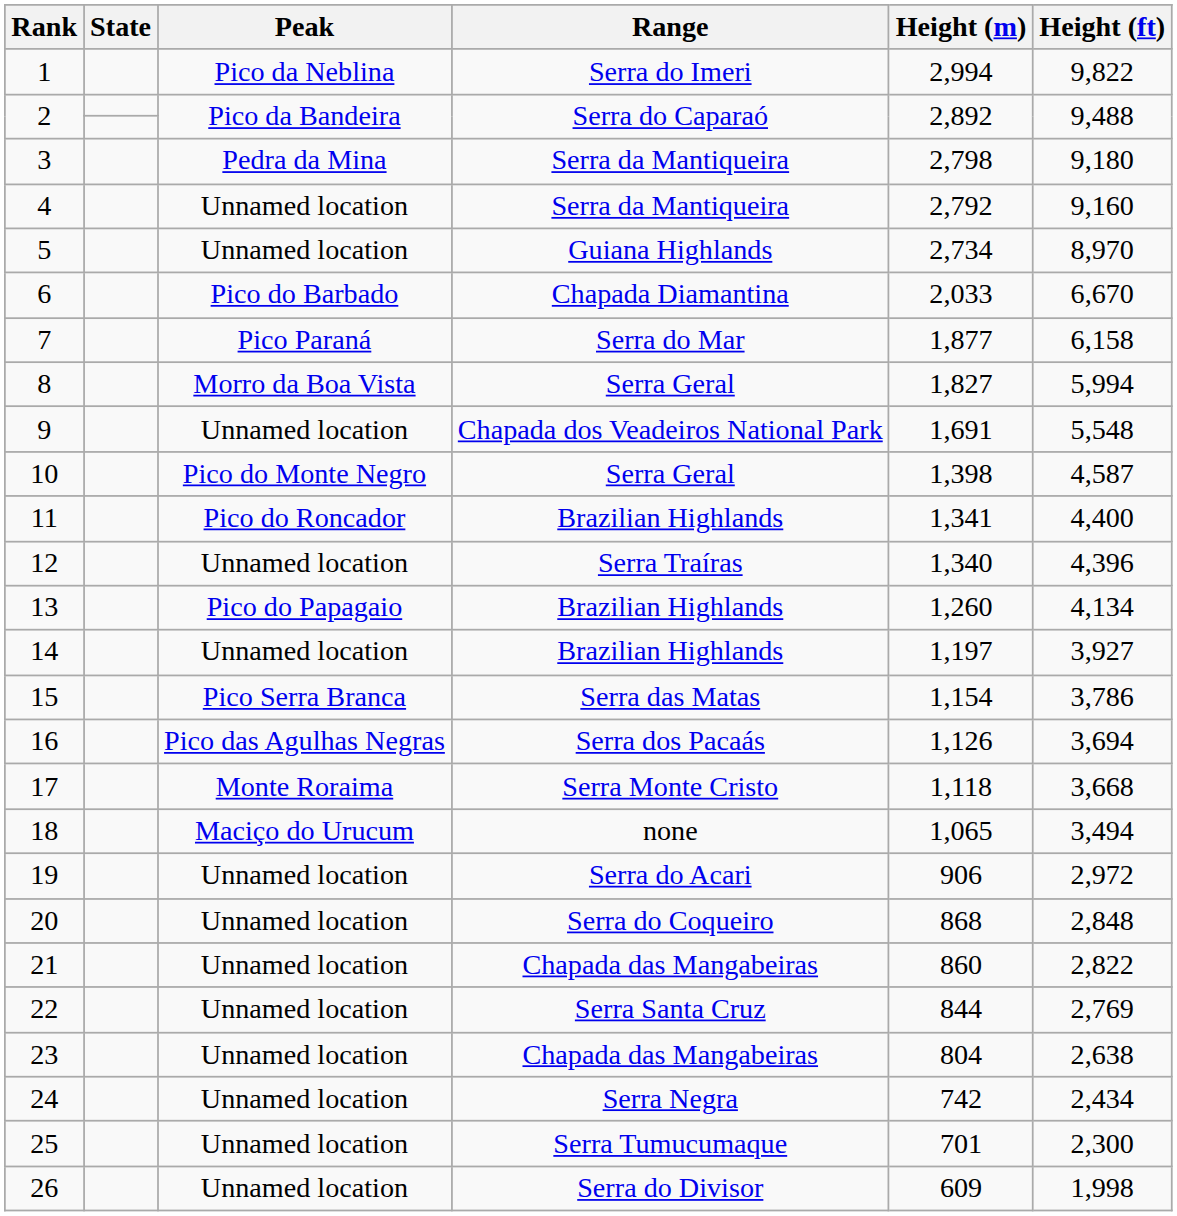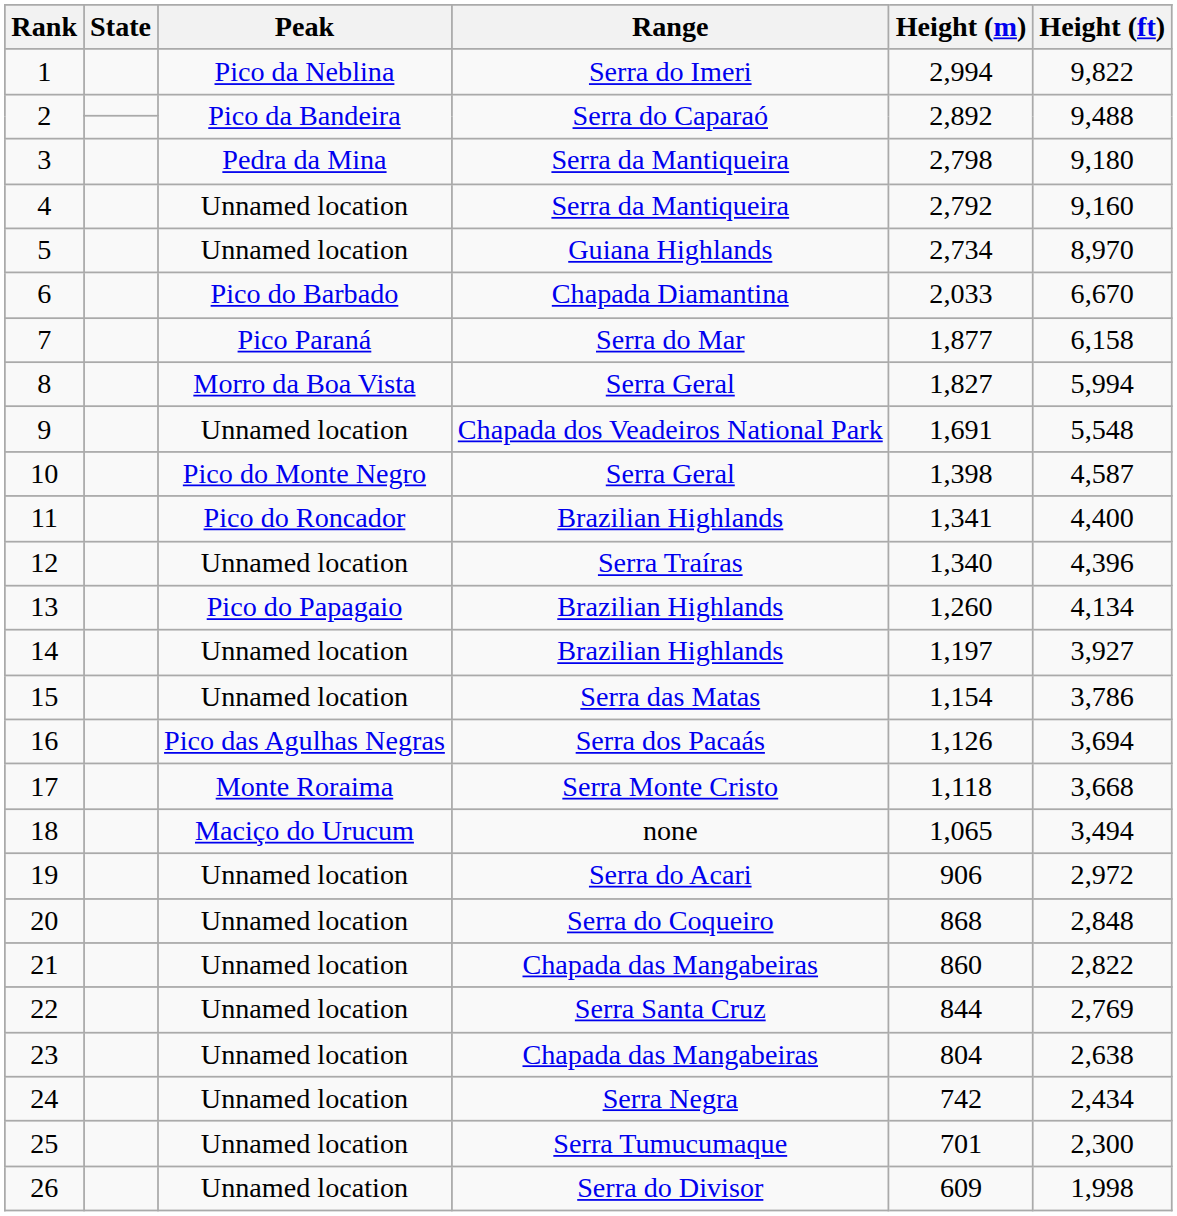 <table class="wikitable sortable" style="text-align:center;">
 <tr>
 <th>Rank</th>
 <th>State</th>
 <th>Peak</th>
 <th>Range</th>
 <th>Height (<a href='#'>m</a>)</th>
 <th>Height (<a href='#'>ft</a>)</th>
 </tr>
 <tr>
 <td>1</td>
 <td style="text-align:left;"></td>
 <td><a href='#'>Pico da Neblina</a></td>
 <td><a href='#'>Serra do Imeri</a></td>
 <td>2,994</td>
 <td>9,822</td>
 </tr>
 <tr>
 <td rowspan="2">2</td>
 <td style="text-align:left;"></td>
 <td rowspan="2"><a href='#'>Pico da Bandeira</a></td>
 <td rowspan="2"><a href='#'>Serra do Caparaó</a></td>
 <td rowspan="2">2,892</td>
 <td rowspan="2">9,488</td>
 </tr>
 <tr>
 <td style="text-align:left;"></td>
 </tr>
 <tr>
 <td>3</td>
 <td style="text-align:left;"></td>
 <td><a href='#'>Pedra da Mina</a></td>
 <td><a href='#'>Serra da Mantiqueira</a></td>
 <td>2,798</td>
 <td>9,180</td>
 </tr>
 <tr>
 <td>4</td>
 <td style="text-align:left;"></td>
 <td>Unnamed location</td>
 <td><a href='#'>Serra da Mantiqueira</a></td>
 <td>2,792</td>
 <td>9,160</td>
 </tr>
 <tr>
 <td>5</td>
 <td style="text-align:left;"></td>
 <td>Unnamed location</td>
 <td><a href='#'>Guiana Highlands</a></td>
 <td>2,734</td>
 <td>8,970</td>
 </tr>
 <tr>
 <td>6</td>
 <td style="text-align:left;"></td>
 <td><a href='#'>Pico do Barbado</a></td>
 <td><a href='#'>Chapada Diamantina</a></td>
 <td>2,033</td>
 <td>6,670</td>
 </tr>
 <tr>
 <td>7</td>
 <td style="text-align:left;"></td>
 <td><a href='#'>Pico Paraná</a></td>
 <td><a href='#'>Serra do Mar</a></td>
 <td>1,877</td>
 <td>6,158</td>
 </tr>
 <tr>
 <td>8</td>
 <td style="text-align:left;"></td>
 <td><a href='#'>Morro da Boa Vista</a></td>
 <td><a href='#'>Serra Geral</a></td>
 <td>1,827</td>
 <td>5,994</td>
 </tr>
 <tr>
 <td>9</td>
 <td style="text-align:left;"></td>
 <td>Unnamed location</td>
 <td><a href='#'>Chapada dos Veadeiros National Park</a></td>
 <td>1,691</td>
 <td>5,548</td>
 </tr>
 <tr>
 <td>10</td>
 <td style="text-align:left;"></td>
 <td><a href='#'>Pico do Monte Negro</a></td>
 <td><a href='#'>Serra Geral</a></td>
 <td>1,398</td>
 <td>4,587</td>
 </tr>
 <tr>
 <td>11</td>
 <td style="text-align:left;"></td>
 <td><a href='#'>Pico do Roncador</a></td>
 <td><a href='#'>Brazilian Highlands</a></td>
 <td>1,341</td>
 <td>4,400</td>
 </tr>
 <tr>
 <td>12</td>
 <td style="text-align:left;"></td>
 <td>Unnamed location</td>
 <td><a href='#'>Serra Traíras</a></td>
 <td>1,340</td>
 <td>4,396</td>
 </tr>
 <tr>
 <td>13</td>
 <td style="text-align:left;"></td>
 <td><a href='#'>Pico do Papagaio</a></td>
 <td><a href='#'>Brazilian Highlands</a></td>
 <td>1,260</td>
 <td>4,134</td>
 </tr>
 <tr>
 <td>14</td>
 <td style="text-align:left;"></td>
 <td>Unnamed location</td>
 <td><a href='#'>Brazilian Highlands</a></td>
 <td>1,197</td>
 <td>3,927</td>
 </tr>
 <tr>
 <td>15</td>
 <td style="text-align:left;"></td>
-<td><a href='#'>Pico Serra Branca</a></td>
+<td>Unnamed location</td>
 <td><a href='#'>Serra das Matas</a></td>
 <td>1,154</td>
 <td>3,786</td>
 </tr>
 <tr>
 <td>16</td>
 <td style="text-align:left;"></td>
 <td><a href='#'>Pico das Agulhas Negras</a></td>
 <td><a href='#'>Serra dos Pacaás</a></td>
 <td>1,126</td>
 <td>3,694</td>
 </tr>
 <tr>
 <td>17</td>
 <td style="text-align:left;"></td>
 <td><a href='#'>Monte Roraima</a></td>
 <td><a href='#'>Serra Monte Cristo</a></td>
 <td>1,118</td>
 <td>3,668</td>
 </tr>
 <tr>
 <td>18</td>
 <td style="text-align:left;"></td>
 <td><a href='#'>Maciço do Urucum</a></td>
 <td>none</td>
 <td>1,065</td>
 <td>3,494</td>
 </tr>
 <tr>
 <td>19</td>
 <td style="text-align:left;"></td>
 <td>Unnamed location</td>
 <td><a href='#'>Serra do Acari</a></td>
 <td>906</td>
 <td>2,972</td>
 </tr>
 <tr>
 <td>20</td>
 <td style="text-align:left;"></td>
 <td>Unnamed location</td>
 <td><a href='#'>Serra do Coqueiro</a></td>
 <td>868</td>
 <td>2,848</td>
 </tr>
 <tr>
 <td>21</td>
 <td style="text-align:left;"></td>
 <td>Unnamed location</td>
 <td><a href='#'>Chapada das Mangabeiras</a></td>
 <td>860</td>
 <td>2,822</td>
 </tr>
 <tr>
 <td>22</td>
 <td style="text-align:left;"></td>
 <td>Unnamed location</td>
 <td><a href='#'>Serra Santa Cruz</a></td>
 <td>844</td>
 <td>2,769</td>
 </tr>
 <tr>
 <td>23</td>
 <td style="text-align:left;"></td>
 <td>Unnamed location</td>
 <td><a href='#'>Chapada das Mangabeiras</a></td>
 <td>804</td>
 <td>2,638</td>
 </tr>
 <tr>
 <td>24</td>
 <td style="text-align:left;"></td>
 <td>Unnamed location</td>
 <td><a href='#'>Serra Negra</a></td>
 <td>742</td>
 <td>2,434</td>
 </tr>
 <tr>
 <td>25</td>
 <td style="text-align:left;"></td>
 <td>Unnamed location</td>
 <td><a href='#'>Serra Tumucumaque</a></td>
 <td>701</td>
 <td>2,300</td>
 </tr>
 <tr>
 <td>26</td>
 <td style="text-align:left;"></td>
 <td>Unnamed location</td>
 <td><a href='#'>Serra do Divisor</a></td>
 <td>609</td>
 <td>1,998</td>
 </tr>
 </table>
